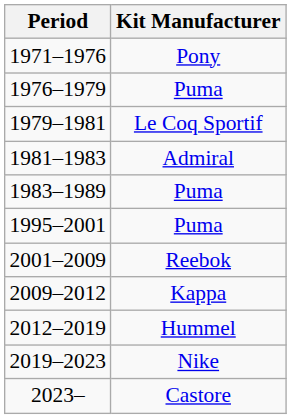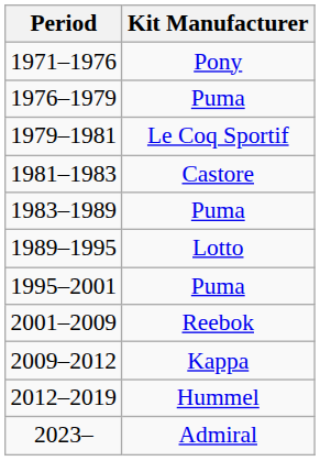 <table class="wikitable" style="text-align: center">
 <tr>
 <th>Period</th>
 <th>Kit Manufacturer</th>
 </tr>
 <tr>
 <td>1971–1976</td>
 <td><a href='#'>Pony</a></td>
 </tr>
 <tr>
 <td>1976–1979</td>
 <td><a href='#'>Puma</a></td>
 </tr>
 <tr>
 <td>1979–1981</td>
 <td><a href='#'>Le Coq Sportif</a></td>
 </tr>
 <tr>
 <td>1981–1983</td>
-<td><a href='#'>Admiral</a></td>
+<td><a href='#'>Castore</a></td>
 </tr>
 <tr>
 <td>1983–1989</td>
 <td><a href='#'>Puma</a></td>
+</tr>
+<tr>
+<td>1989–1995</td>
+<td><a href='#'>Lotto</a></td>
 </tr>
 <tr>
 <td>1995–2001</td>
 <td><a href='#'>Puma</a></td>
 </tr>
 <tr>
 <td>2001–2009</td>
 <td><a href='#'>Reebok</a></td>
 </tr>
 <tr>
 <td>2009–2012</td>
 <td><a href='#'>Kappa</a></td>
 </tr>
 <tr>
 <td>2012–2019</td>
 <td><a href='#'>Hummel</a></td>
 </tr>
 <tr>
-<td>2019–2023</td>
-<td><a href='#'>Nike</a></td>
-</tr>
-<tr>
 <td>2023–</td>
-<td><a href='#'>Castore</a></td>
+<td><a href='#'>Admiral</a></td>
 </tr>
 </table>
